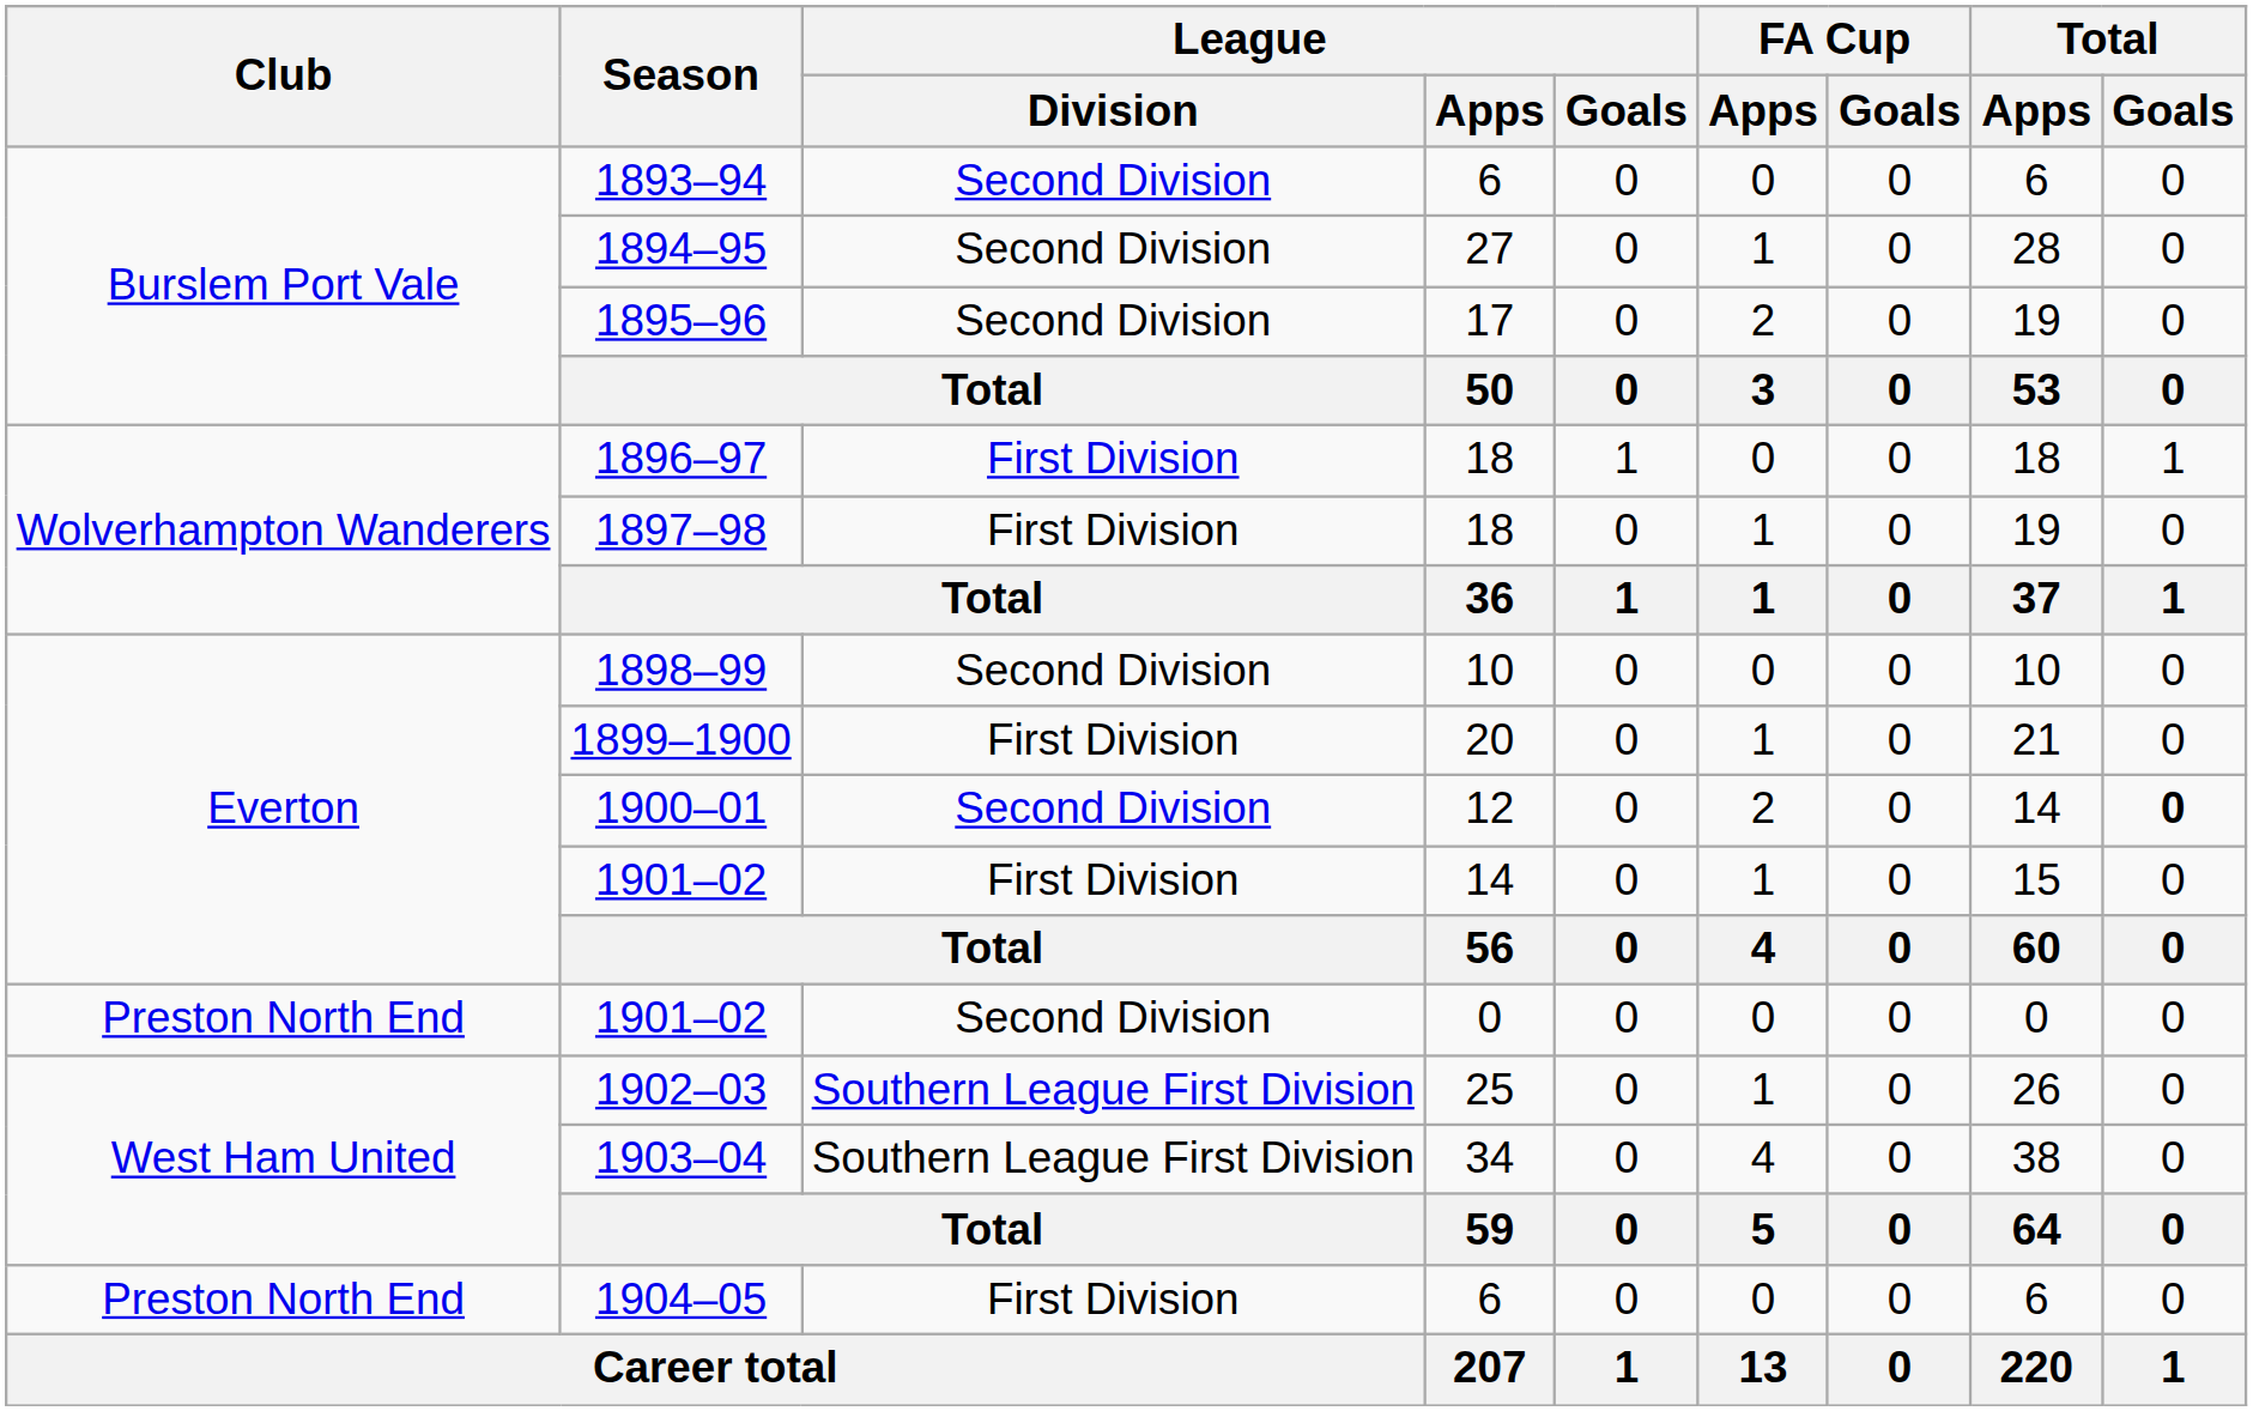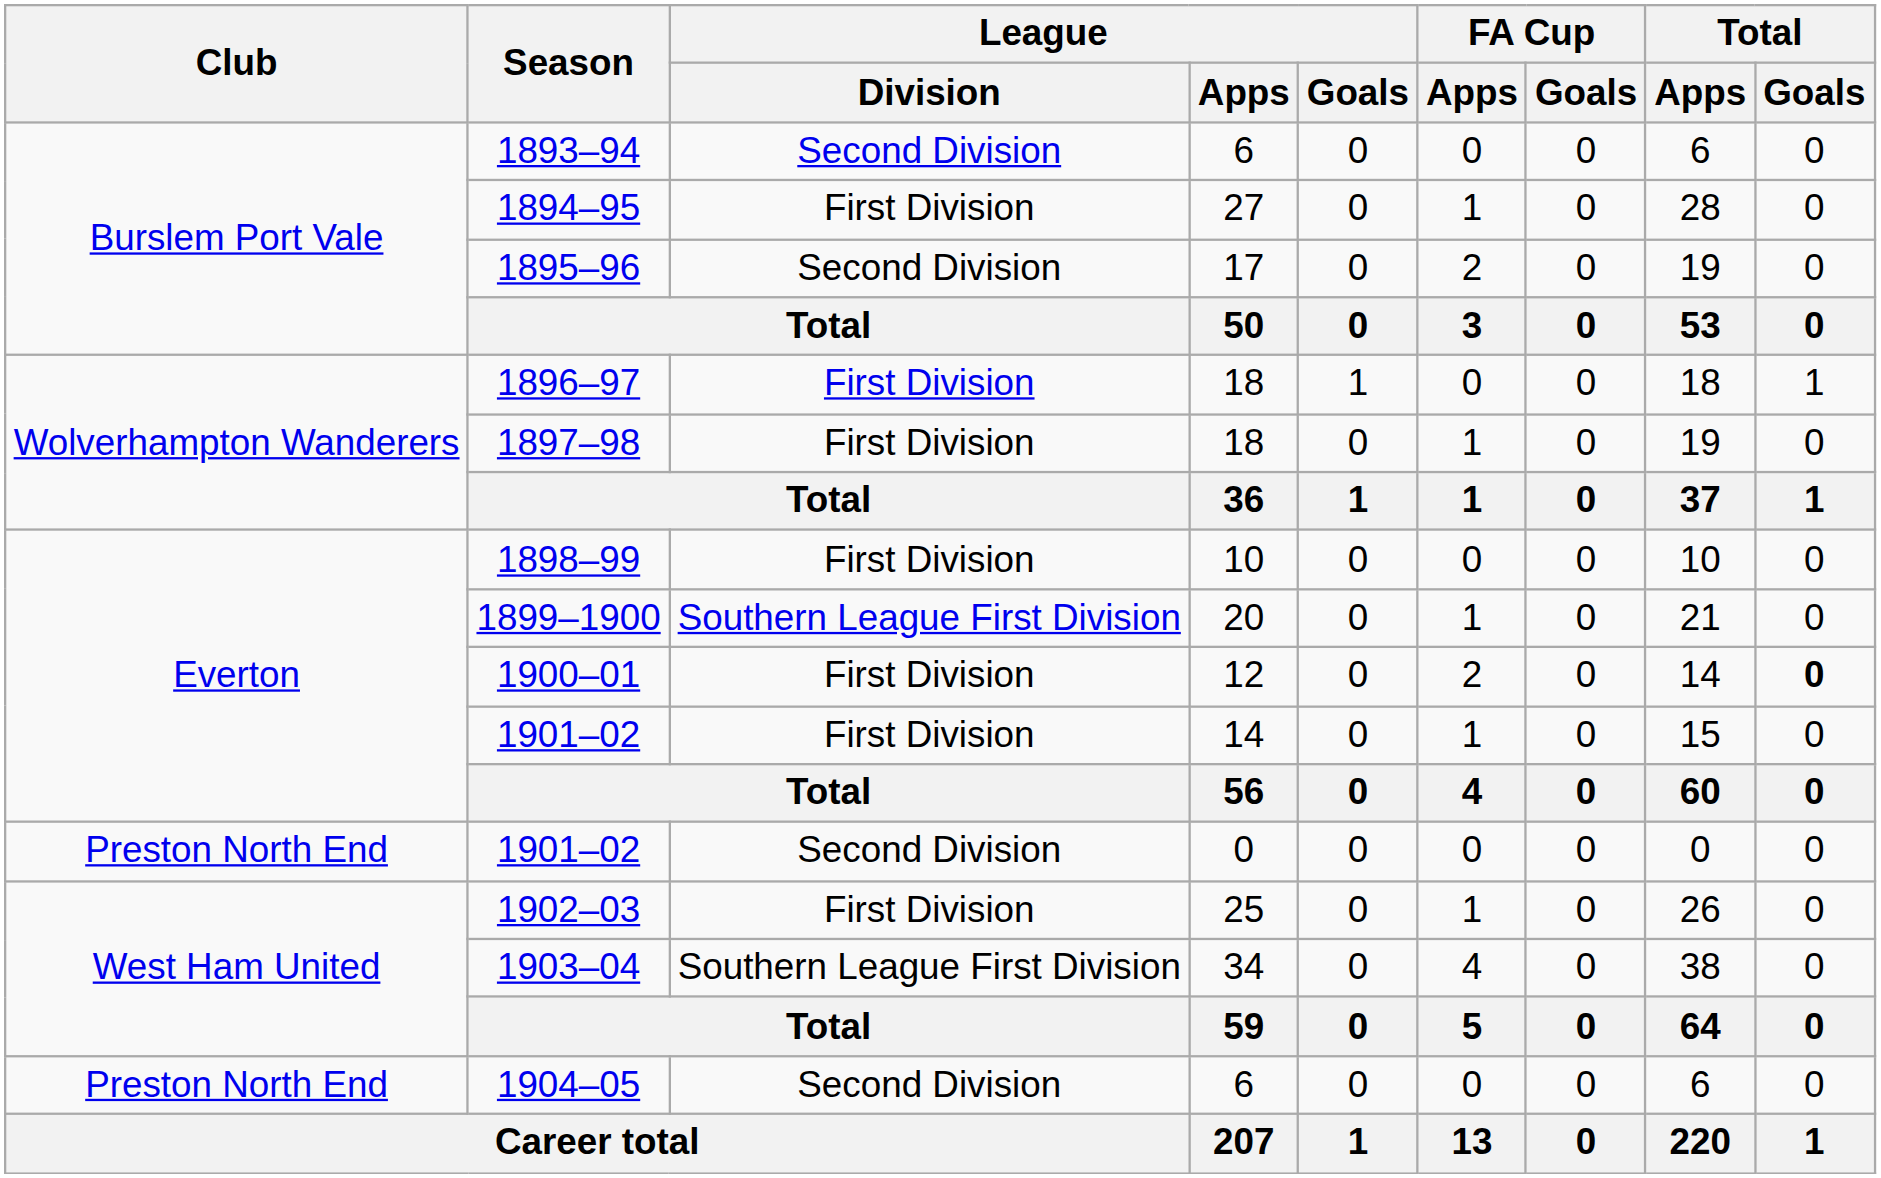 <table class="wikitable" style="text-align: center;">
 <tr>
 <th rowspan="2">Club</th>
 <th rowspan="2">Season</th>
 <th colspan="3">League</th>
 <th colspan="2">FA Cup</th>
 <th colspan="2">Total</th>
 </tr>
 <tr>
 <th>Division</th>
 <th>Apps</th>
 <th>Goals</th>
 <th>Apps</th>
 <th>Goals</th>
 <th>Apps</th>
 <th>Goals</th>
 </tr>
 <tr>
 <td rowspan="4"><a href='#'>Burslem Port Vale</a></td>
 <td><a href='#'>1893–94</a></td>
 <td><a href='#'>Second Division</a></td>
 <td>6</td>
 <td>0</td>
 <td>0</td>
 <td>0</td>
 <td>6</td>
 <td>0</td>
 </tr>
 <tr>
 <td><a href='#'>1894–95</a></td>
-<td>Second Division</td>
+<td>First Division</td>
 <td>27</td>
 <td>0</td>
 <td>1</td>
 <td>0</td>
 <td>28</td>
 <td>0</td>
 </tr>
 <tr>
 <td><a href='#'>1895–96</a></td>
 <td>Second Division</td>
 <td>17</td>
 <td>0</td>
 <td>2</td>
 <td>0</td>
 <td>19</td>
 <td>0</td>
 </tr>
 <tr>
 <th colspan="2">Total</th>
 <th>50</th>
 <th>0</th>
 <th>3</th>
 <th>0</th>
 <th>53</th>
 <th>0</th>
 </tr>
 <tr>
 <td rowspan="3"><a href='#'>Wolverhampton Wanderers</a></td>
 <td><a href='#'>1896–97</a></td>
 <td><a href='#'>First Division</a></td>
 <td>18</td>
 <td>1</td>
 <td>0</td>
 <td>0</td>
 <td>18</td>
 <td>1</td>
 </tr>
 <tr>
 <td><a href='#'>1897–98</a></td>
 <td>First Division</td>
 <td>18</td>
 <td>0</td>
 <td>1</td>
 <td>0</td>
 <td>19</td>
 <td>0</td>
 </tr>
 <tr>
 <th colspan="2">Total</th>
 <th>36</th>
 <th>1</th>
 <th>1</th>
 <th>0</th>
 <th>37</th>
 <th>1</th>
 </tr>
 <tr>
 <td rowspan="5"><a href='#'>Everton</a></td>
 <td><a href='#'>1898–99</a></td>
-<td>Second Division</td>
+<td>First Division</td>
 <td>10</td>
 <td>0</td>
 <td>0</td>
 <td>0</td>
 <td>10</td>
 <td>0</td>
 </tr>
 <tr>
 <td><a href='#'>1899–1900</a></td>
-<td>First Division</td>
+<td><a href='#'>Southern League First Division</a></td>
 <td>20</td>
 <td>0</td>
 <td>1</td>
 <td>0</td>
 <td>21</td>
 <td>0</td>
 </tr>
 <tr>
 <td><a href='#'>1900–01</a></td>
-<td><a href='#'>Second Division</a></td>
+<td>First Division</td>
 <td>12</td>
 <td>0</td>
 <td>2</td>
 <td>0</td>
 <td>14</td>
 <td><strong>0</strong></td>
 </tr>
 <tr>
 <td><a href='#'>1901–02</a></td>
 <td>First Division</td>
 <td>14</td>
 <td>0</td>
 <td>1</td>
 <td>0</td>
 <td>15</td>
 <td>0</td>
 </tr>
 <tr>
 <th colspan="2">Total</th>
 <th>56</th>
 <th>0</th>
 <th>4</th>
 <th>0</th>
 <th>60</th>
 <th>0</th>
 </tr>
 <tr>
 <td><a href='#'>Preston North End</a></td>
 <td><a href='#'>1901–02</a></td>
 <td>Second Division</td>
 <td>0</td>
 <td>0</td>
 <td>0</td>
 <td>0</td>
 <td>0</td>
 <td>0</td>
 </tr>
 <tr>
 <td rowspan="3"><a href='#'>West Ham United</a></td>
 <td><a href='#'>1902–03</a></td>
-<td><a href='#'>Southern League First Division</a></td>
+<td>First Division</td>
 <td>25</td>
 <td>0</td>
 <td>1</td>
 <td>0</td>
 <td>26</td>
 <td>0</td>
 </tr>
 <tr>
 <td><a href='#'>1903–04</a></td>
 <td>Southern League First Division</td>
 <td>34</td>
 <td>0</td>
 <td>4</td>
 <td>0</td>
 <td>38</td>
 <td>0</td>
 </tr>
 <tr>
 <th colspan="2">Total</th>
 <th>59</th>
 <th>0</th>
 <th>5</th>
 <th>0</th>
 <th>64</th>
 <th>0</th>
 </tr>
 <tr>
 <td><a href='#'>Preston North End</a></td>
 <td><a href='#'>1904–05</a></td>
-<td>First Division</td>
+<td>Second Division</td>
 <td>6</td>
 <td>0</td>
 <td>0</td>
 <td>0</td>
 <td>6</td>
 <td>0</td>
 </tr>
 <tr>
 <th colspan="3">Career total</th>
 <th>207</th>
 <th>1</th>
 <th>13</th>
 <th>0</th>
 <th>220</th>
 <th>1</th>
 </tr>
 </table>
